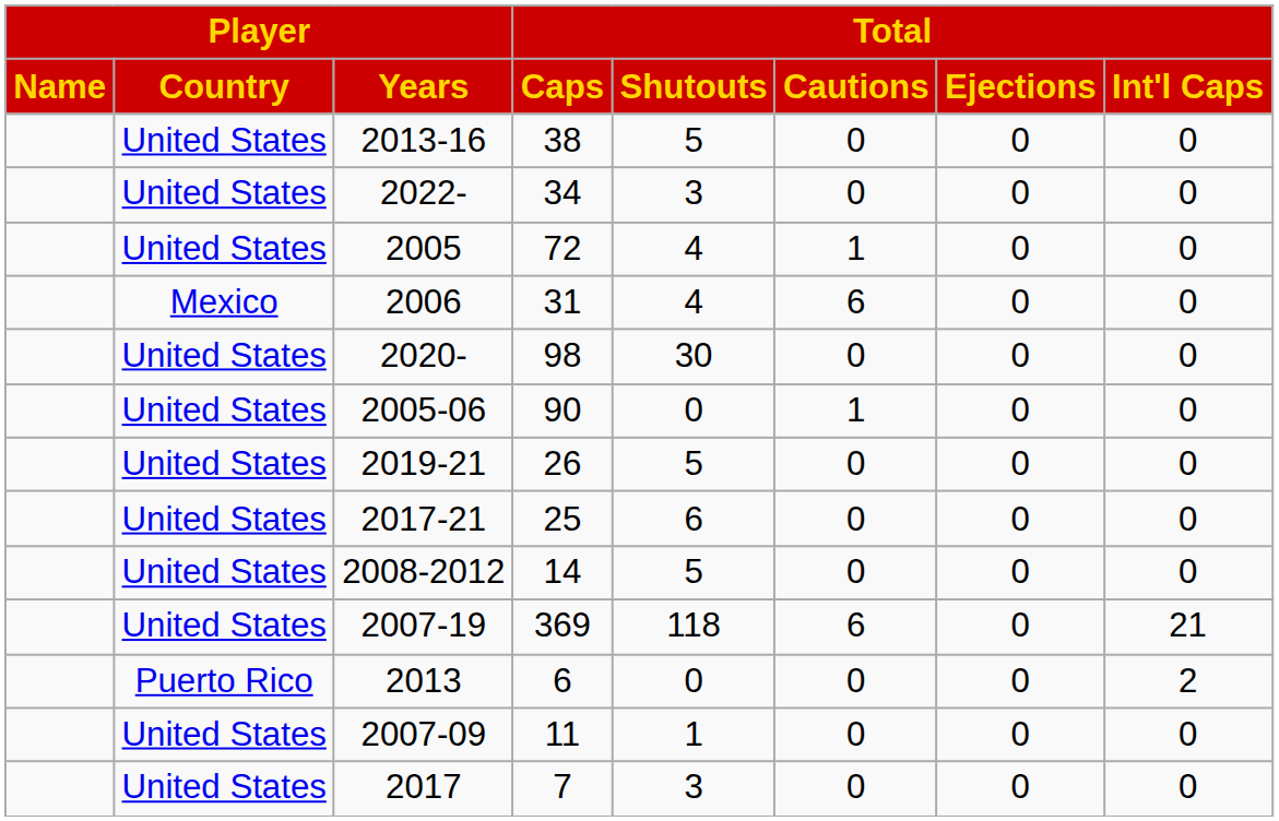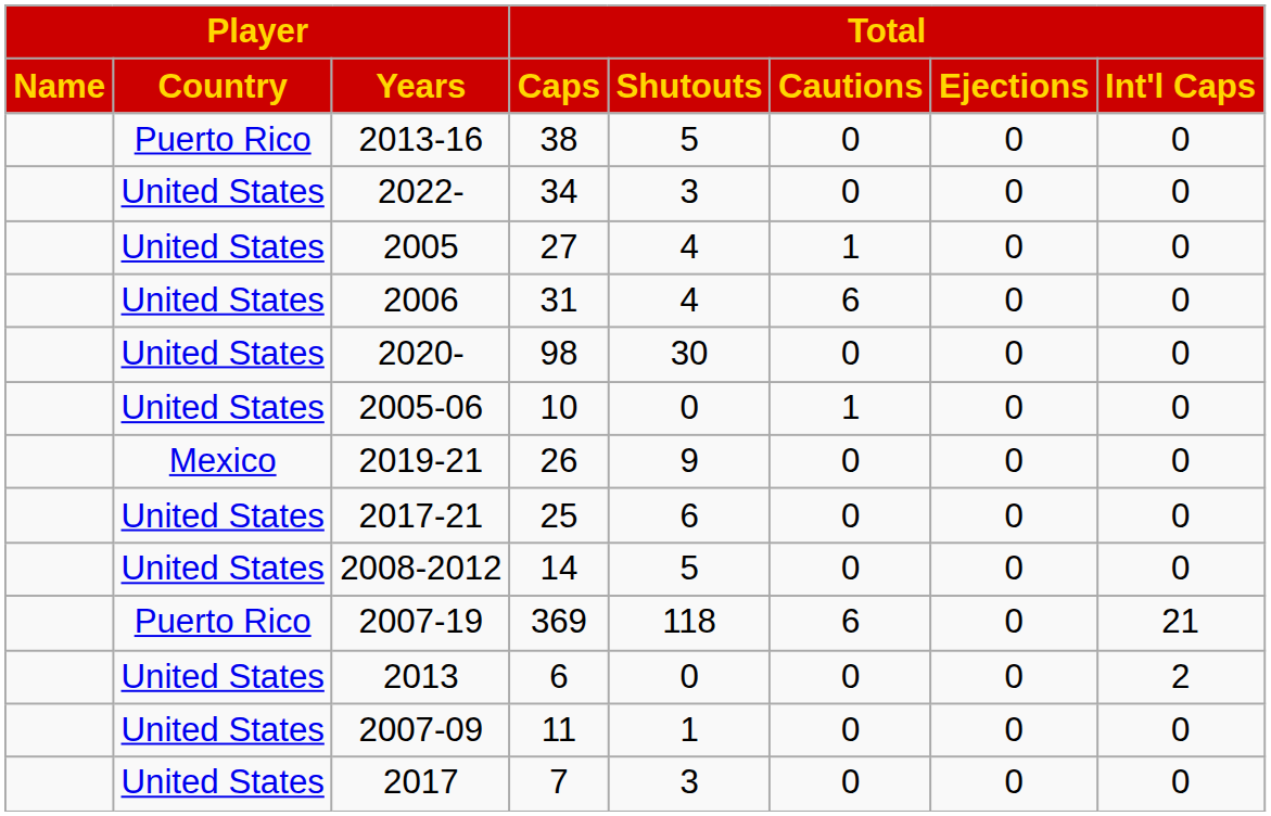 <table class="wikitable sortable" style="text-align: center;">
 <tr>
 <th style="background-color:#c00; color:gold;" colspan="3">Player</th>
 <th style="background-color:#c00; color:gold;" colspan="5">Total</th>
 </tr>
 <tr>
 <th style="background-color:#c00; color:gold;" scope=col>Name</th>
 <th style="background-color:#c00; color:gold;" scope=col>Country</th>
 <th style="background-color:#c00; color:gold;" scope=col>Years</th>
 <th style="background-color:#c00; color:gold;" scope=col>Caps</th>
 <th style="background-color:#c00; color:gold;" scope=col>Shutouts</th>
 <th style="background-color:#c00; color:gold;" scope=col>Cautions</th>
 <th style="background-color:#c00; color:gold;" scope=col>Ejections</th>
 <th style="background-color:#c00; color:gold;" scope=col>Int'l Caps</th>
 </tr>
 <tr>
 <td align=left></td>
-<td> <a href='#'>United States</a></td>
+<td> <a href='#'>Puerto Rico</a></td>
 <td>2013-16</td>
 <td>38</td>
 <td>5</td>
 <td>0</td>
 <td>0</td>
 <td>0</td>
 </tr>
 <tr>
 <td align=left><strong></strong></td>
 <td> <a href='#'>United States</a></td>
 <td>2022-</td>
 <td>34</td>
 <td>3</td>
 <td>0</td>
 <td>0</td>
 <td>0</td>
 </tr>
 <tr>
 <td align=left></td>
 <td> <a href='#'>United States</a></td>
 <td>2005</td>
-<td>72</td>
+<td>27</td>
 <td>4</td>
 <td>1</td>
 <td>0</td>
 <td>0</td>
 </tr>
 <tr>
 <td align=left></td>
-<td> <a href='#'>Mexico</a></td>
+<td> <a href='#'>United States</a></td>
 <td>2006</td>
 <td>31</td>
 <td>4</td>
 <td>6</td>
 <td>0</td>
 <td>0</td>
 </tr>
 <tr>
 <td align=left><strong></strong></td>
 <td> <a href='#'>United States</a></td>
 <td>2020-</td>
 <td>98</td>
 <td>30</td>
 <td>0</td>
 <td>0</td>
 <td>0</td>
 </tr>
 <tr>
 <td align=left></td>
 <td> <a href='#'>United States</a></td>
 <td>2005-06</td>
-<td>90</td>
+<td>10</td>
 <td>0</td>
 <td>1</td>
 <td>0</td>
 <td>0</td>
 </tr>
 <tr>
 <td align=left></td>
-<td> <a href='#'>United States</a></td>
+<td> <a href='#'>Mexico</a></td>
 <td>2019-21</td>
 <td>26</td>
-<td>5</td>
+<td>9</td>
 <td>0</td>
 <td>0</td>
 <td>0</td>
 </tr>
 <tr>
 <td align=left></td>
 <td> <a href='#'>United States</a></td>
 <td>2017-21</td>
 <td>25</td>
 <td>6</td>
 <td>0</td>
 <td>0</td>
 <td>0</td>
 </tr>
 <tr>
 <td align=left></td>
 <td> <a href='#'>United States</a></td>
 <td>2008-2012</td>
 <td>14</td>
 <td>5</td>
 <td>0</td>
 <td>0</td>
 <td>0</td>
 </tr>
 <tr>
 <td align=left></td>
-<td> <a href='#'>United States</a></td>
+<td> <a href='#'>Puerto Rico</a></td>
 <td>2007-19</td>
 <td>369</td>
 <td>118</td>
 <td>6</td>
 <td>0</td>
 <td>21</td>
 </tr>
 <tr>
 <td align=left></td>
-<td> <a href='#'>Puerto Rico</a></td>
+<td> <a href='#'>United States</a></td>
 <td>2013</td>
 <td>6</td>
 <td>0</td>
 <td>0</td>
 <td>0</td>
 <td>2</td>
 </tr>
 <tr>
 <td align=left></td>
 <td> <a href='#'>United States</a></td>
 <td>2007-09</td>
 <td>11</td>
 <td>1</td>
 <td>0</td>
 <td>0</td>
 <td>0</td>
 </tr>
 <tr>
 <td align=left></td>
 <td> <a href='#'>United States</a></td>
 <td>2017</td>
 <td>7</td>
 <td>3</td>
 <td>0</td>
 <td>0</td>
 <td>0</td>
 </tr>
 </table>
